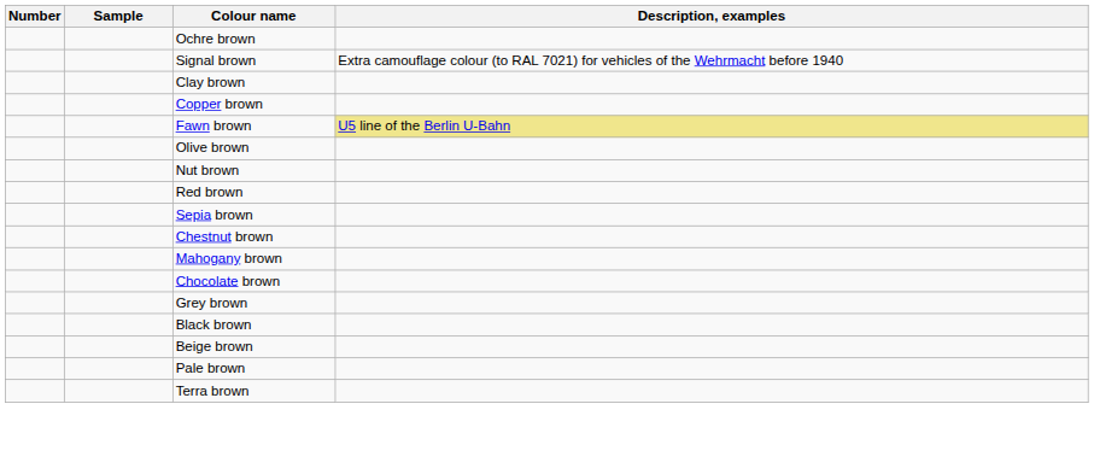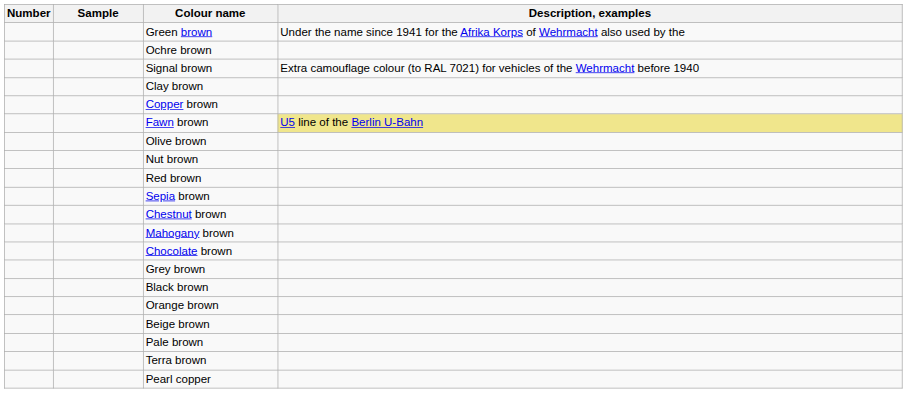 <table class="wikitable sortable">
 <tr>
 <th style="text-align:center; width:5%;">Number</th>
 <th style="width:10%;">Sample</th>
 <th style="width:15%;">Colour name</th>
 <th>Description, examples</th>
+</tr>
+<tr>
+<td></td>
+<td></td>
+<td>Green <a href='#'>brown</a></td>
+<td>Under the name  since 1941 for the <a href='#'>Afrika Korps</a> of <a href='#'>Wehrmacht</a> also used by the </td>
 </tr>
 <tr>
 <td></td>
 <td></td>
 <td>Ochre brown</td>
 <td></td>
 </tr>
 <tr>
 <td></td>
 <td></td>
 <td>Signal brown</td>
 <td>Extra camouflage colour (to RAL 7021) for vehicles of the <a href='#'>Wehrmacht</a> before 1940</td>
 </tr>
 <tr>
 <td></td>
 <td></td>
 <td>Clay brown</td>
 <td></td>
 </tr>
 <tr>
 <td></td>
 <td></td>
 <td><a href='#'>Copper</a> brown</td>
 <td></td>
 </tr>
 <tr>
 <td></td>
 <td></td>
 <td><a href='#'>Fawn</a> brown</td>
 <td style="background: khaki;"><a href='#'>U5</a> line of the <a href='#'>Berlin U-Bahn</a></td>
 </tr>
 <tr>
 <td></td>
 <td></td>
 <td>Olive brown</td>
 <td></td>
 </tr>
 <tr>
 <td></td>
 <td></td>
 <td>Nut brown</td>
 <td></td>
 </tr>
 <tr>
 <td></td>
 <td></td>
 <td>Red brown</td>
 <td></td>
 </tr>
 <tr>
 <td></td>
 <td></td>
 <td><a href='#'>Sepia</a> brown</td>
 <td></td>
 </tr>
 <tr>
 <td></td>
 <td></td>
 <td><a href='#'>Chestnut</a> brown</td>
 <td></td>
 </tr>
 <tr>
 <td></td>
 <td></td>
 <td><a href='#'>Mahogany</a> brown</td>
 <td></td>
 </tr>
 <tr>
 <td></td>
 <td></td>
 <td><a href='#'>Chocolate</a> brown</td>
 <td></td>
 </tr>
 <tr>
 <td></td>
 <td></td>
 <td>Grey brown</td>
 <td></td>
 </tr>
 <tr>
 <td></td>
 <td></td>
 <td>Black brown</td>
 <td></td>
 </tr>
 <tr>
 <td></td>
 <td></td>
+<td>Orange brown</td>
+<td></td>
+</tr>
+<tr>
+<td></td>
+<td></td>
 <td>Beige brown</td>
 <td></td>
 </tr>
 <tr>
 <td></td>
 <td></td>
 <td>Pale brown</td>
 <td></td>
 </tr>
 <tr>
 <td></td>
 <td></td>
 <td>Terra brown</td>
 <td></td>
 </tr>
+<tr>
+<td></td>
+<td></td>
+<td>Pearl copper</td>
+<td></td>
+</tr>
 </table>
